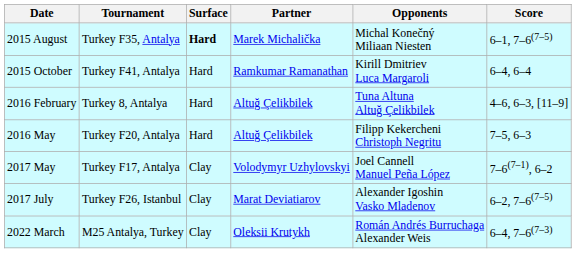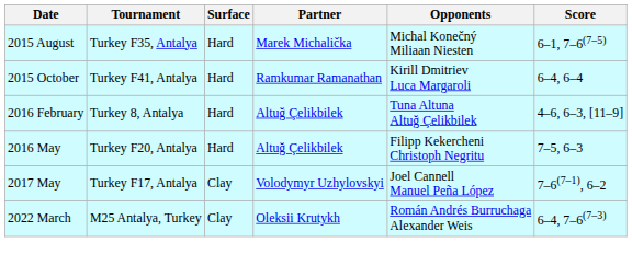 <table class="sortable wikitable">
 <tr>
 <th>Date</th>
 <th>Tournament</th>
 <th>Surface</th>
 <th>Partner</th>
 <th>Opponents</th>
 <th>Score</th>
 </tr>
 <tr bgcolor=CFFCFF>
 <td>2015 August</td>
 <td>Turkey F35, <a href='#'>Antalya</a></td>
-<td><strong>Hard</strong></td>
+<td>Hard</td>
 <td> <a href='#'>Marek Michalička</a></td>
 <td> Michal Konečný<br> Miliaan Niesten</td>
 <td>6–1, 7–6<sup>(7–5)</sup></td>
 </tr>
 <tr bgcolor=CFFCFF>
 <td>2015 October</td>
 <td>Turkey F41, Antalya</td>
 <td>Hard</td>
 <td> <a href='#'>Ramkumar Ramanathan</a></td>
 <td> Kirill Dmitriev<br> <a href='#'>Luca Margaroli</a></td>
 <td>6–4, 6–4</td>
 </tr>
 <tr bgcolor=CFFCFF>
 <td>2016 February</td>
 <td>Turkey 8, Antalya</td>
 <td>Hard</td>
 <td> <a href='#'>Altuğ Çelikbilek</a></td>
 <td> <a href='#'>Tuna Altuna</a><br> <a href='#'>Altuğ Çelikbilek</a></td>
 <td>4–6, 6–3, [11–9]</td>
 </tr>
 <tr bgcolor=CFFCFF>
 <td>2016 May</td>
 <td>Turkey F20, Antalya</td>
 <td>Hard</td>
 <td> <a href='#'>Altuğ Çelikbilek</a></td>
 <td> Filipp Kekercheni<br> <a href='#'>Christoph Negritu</a></td>
 <td>7–5, 6–3</td>
 </tr>
 <tr bgcolor=CFFCFF>
 <td>2017 May</td>
 <td>Turkey F17, Antalya</td>
 <td>Clay</td>
 <td> <a href='#'>Volodymyr Uzhylovskyi</a></td>
 <td> Joel Cannell<br> <a href='#'>Manuel Peña López</a></td>
 <td>7–6<sup>(7–1)</sup>, 6–2</td>
 </tr>
 <tr bgcolor=CFFCFF>
-<td>2017 July</td>
-<td>Turkey F26, Istanbul</td>
-<td>Clay</td>
-<td> <a href='#'>Marat Deviatiarov</a></td>
-<td> Alexander Igoshin<br> <a href='#'>Vasko Mladenov</a></td>
-<td>6–2, 7–6<sup>(7–5)</sup></td>
-</tr>
-<tr bgcolor=CFFCFF>
 <td>2022 March</td>
 <td>M25 Antalya, Turkey</td>
 <td>Clay</td>
 <td> <a href='#'>Oleksii Krutykh</a></td>
 <td> <a href='#'>Román Andrés Burruchaga</a><br> Alexander Weis</td>
 <td>6–4, 7–6<sup>(7–3)</sup></td>
 </tr>
 </table>
